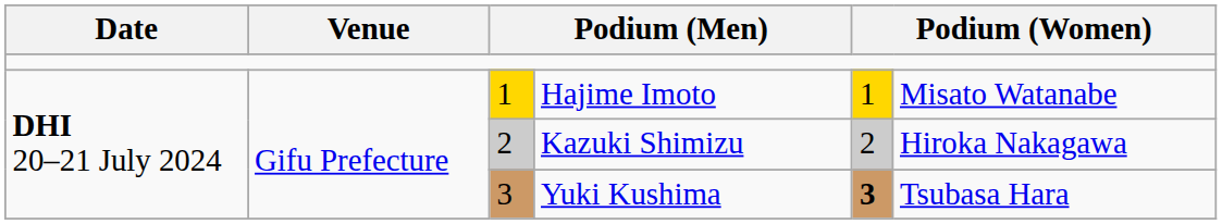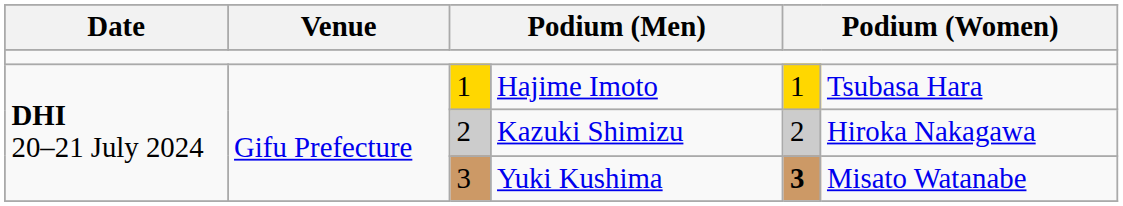 <table class="wikitable" width=70%>
 <tr>
 <th>Date</th>
 <th width=20%>Venue</th>
 <th colspan=2 width=30%>Podium (Men)</th>
 <th colspan=2 width=30%>Podium (Women)</th>
 </tr>
 <tr>
 <td colspan=6></td>
 </tr>
 <tr>
 <td rowspan=3><strong>DHI</strong> <br> 20–21 July 2024</td>
 <td rowspan=3><br><a href='#'>Gifu Prefecture</a></td>
 <td bgcolor=FFD700>1</td>
 <td><a href='#'>Hajime Imoto</a></td>
 <td bgcolor=FFD700>1</td>
-<td><a href='#'>Misato Watanabe</a></td>
+<td><a href='#'>Tsubasa Hara</a></td>
 </tr>
 <tr>
 <td bgcolor=CCCCCC>2</td>
 <td><a href='#'>Kazuki Shimizu</a></td>
 <td bgcolor=CCCCCC>2</td>
 <td><a href='#'>Hiroka Nakagawa</a></td>
 </tr>
 <tr>
 <td bgcolor=CC9966>3</td>
 <td><a href='#'>Yuki Kushima</a></td>
 <td bgcolor=CC9966><strong>3</strong></td>
-<td><a href='#'>Tsubasa Hara</a></td>
+<td><a href='#'>Misato Watanabe</a></td>
 </tr>
 </table>
